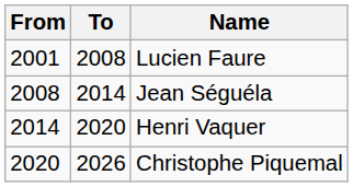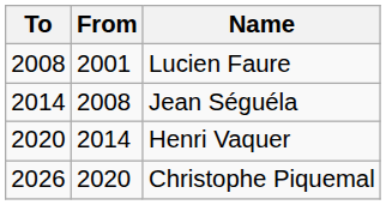 <table class="wikitable">
 <tr>
+<th>To</th>
 <th>From</th>
-<th>To</th>
 <th>Name</th>
 </tr>
 <tr>
+<td>2008</td>
 <td>2001</td>
-<td>2008</td>
 <td>Lucien Faure</td>
 </tr>
 <tr>
+<td>2014</td>
 <td>2008</td>
-<td>2014</td>
 <td>Jean Séguéla</td>
 </tr>
 <tr>
+<td>2020</td>
 <td>2014</td>
-<td>2020</td>
 <td>Henri Vaquer</td>
 </tr>
 <tr>
+<td>2026</td>
 <td>2020</td>
-<td>2026</td>
 <td>Christophe Piquemal</td>
 </tr>
 </table>
